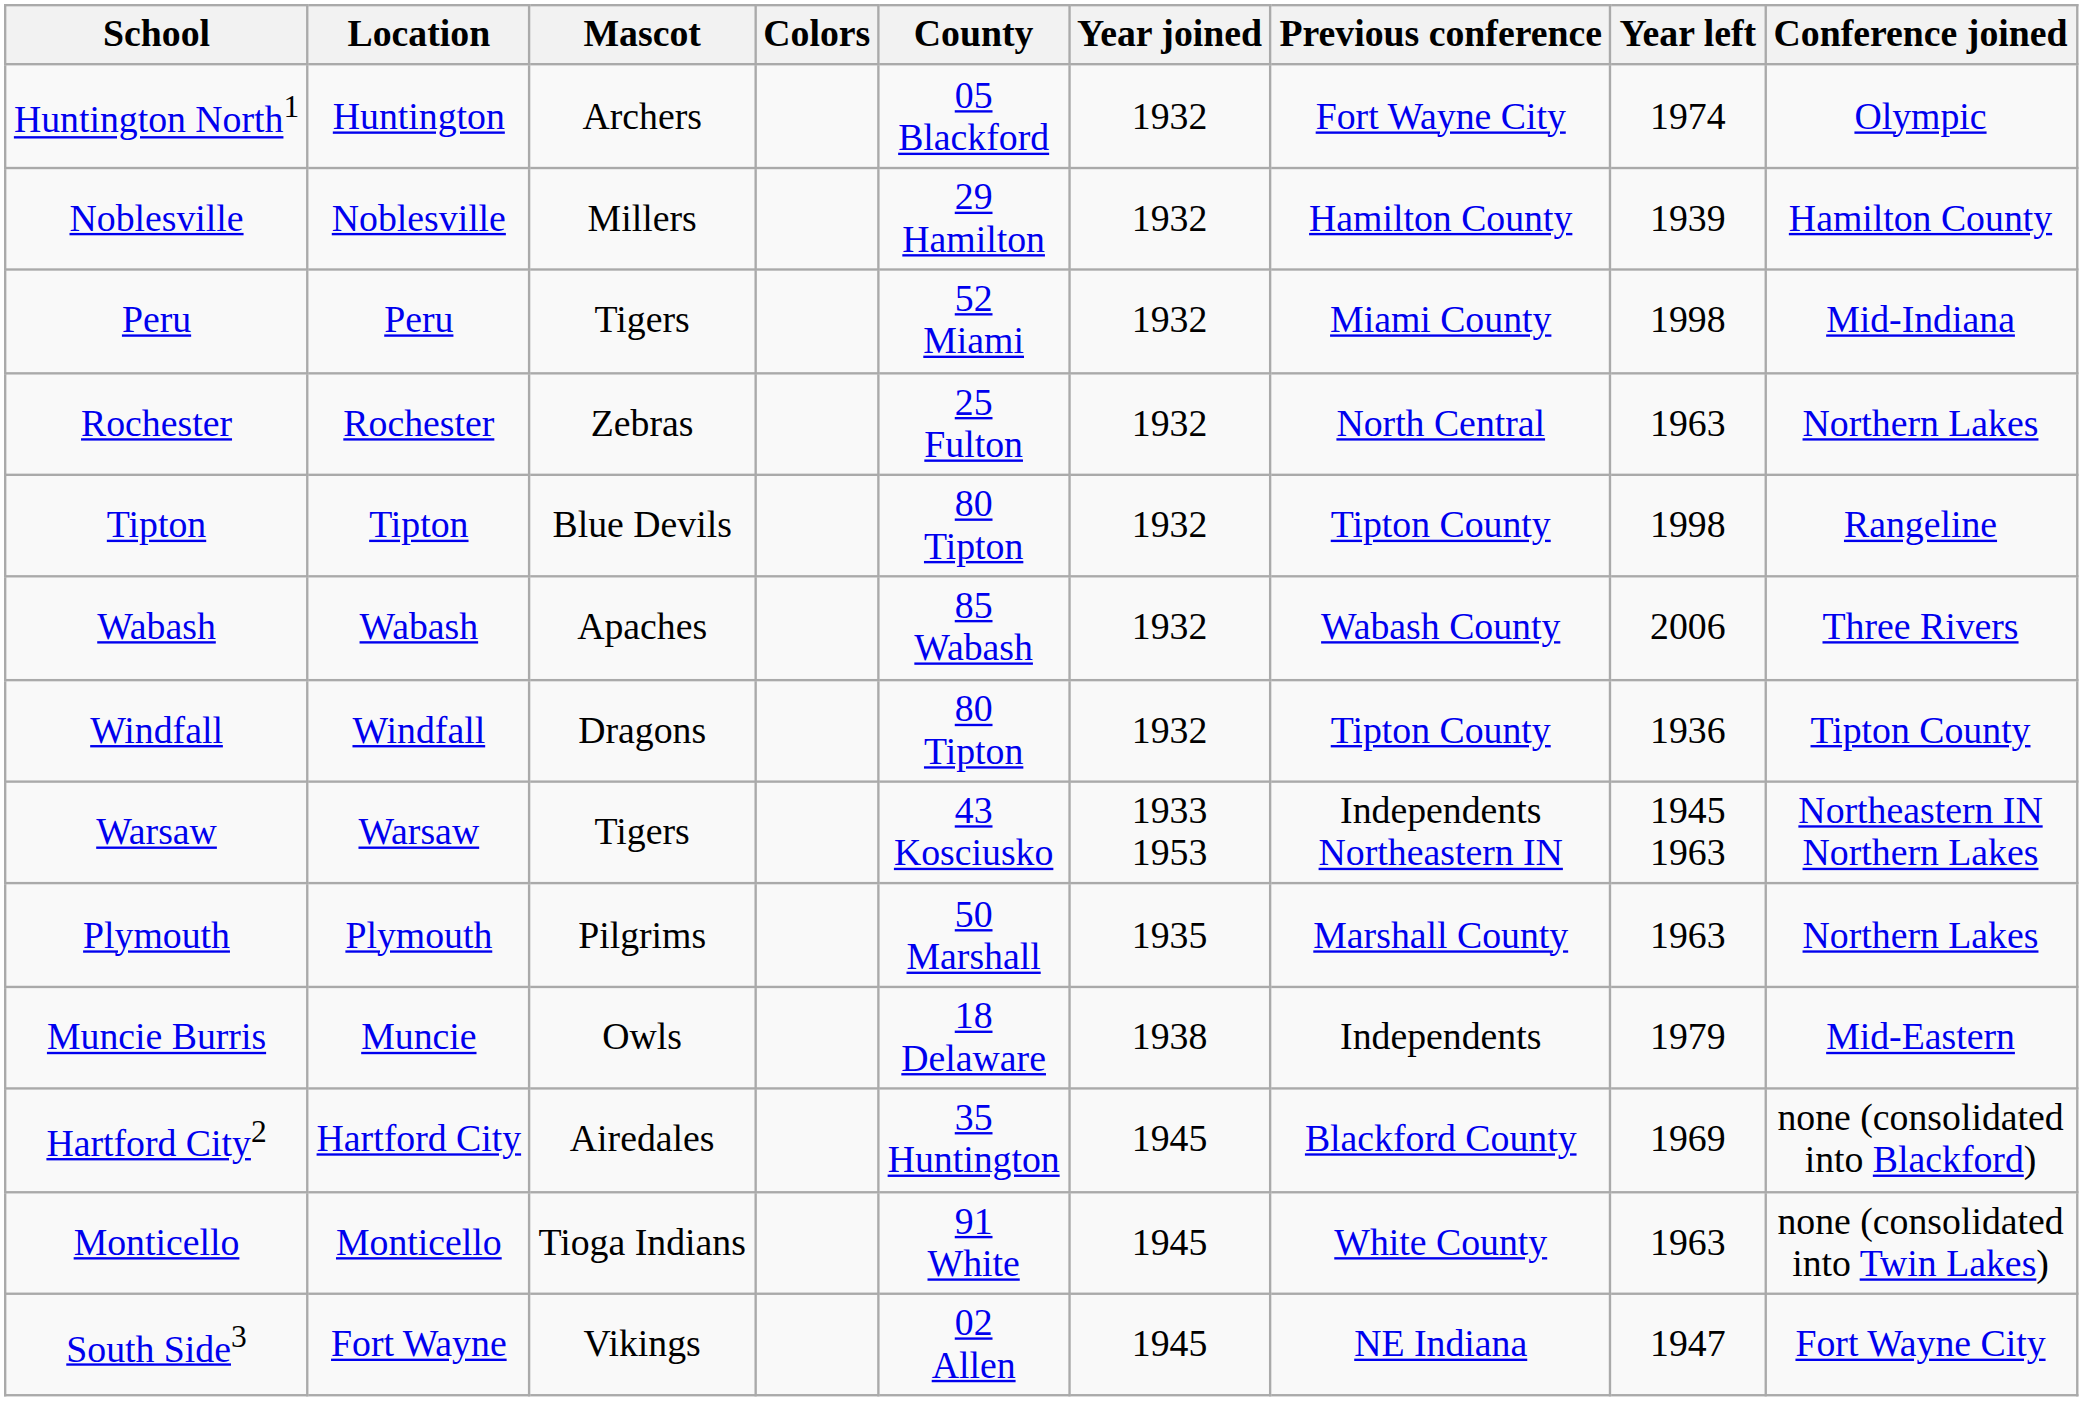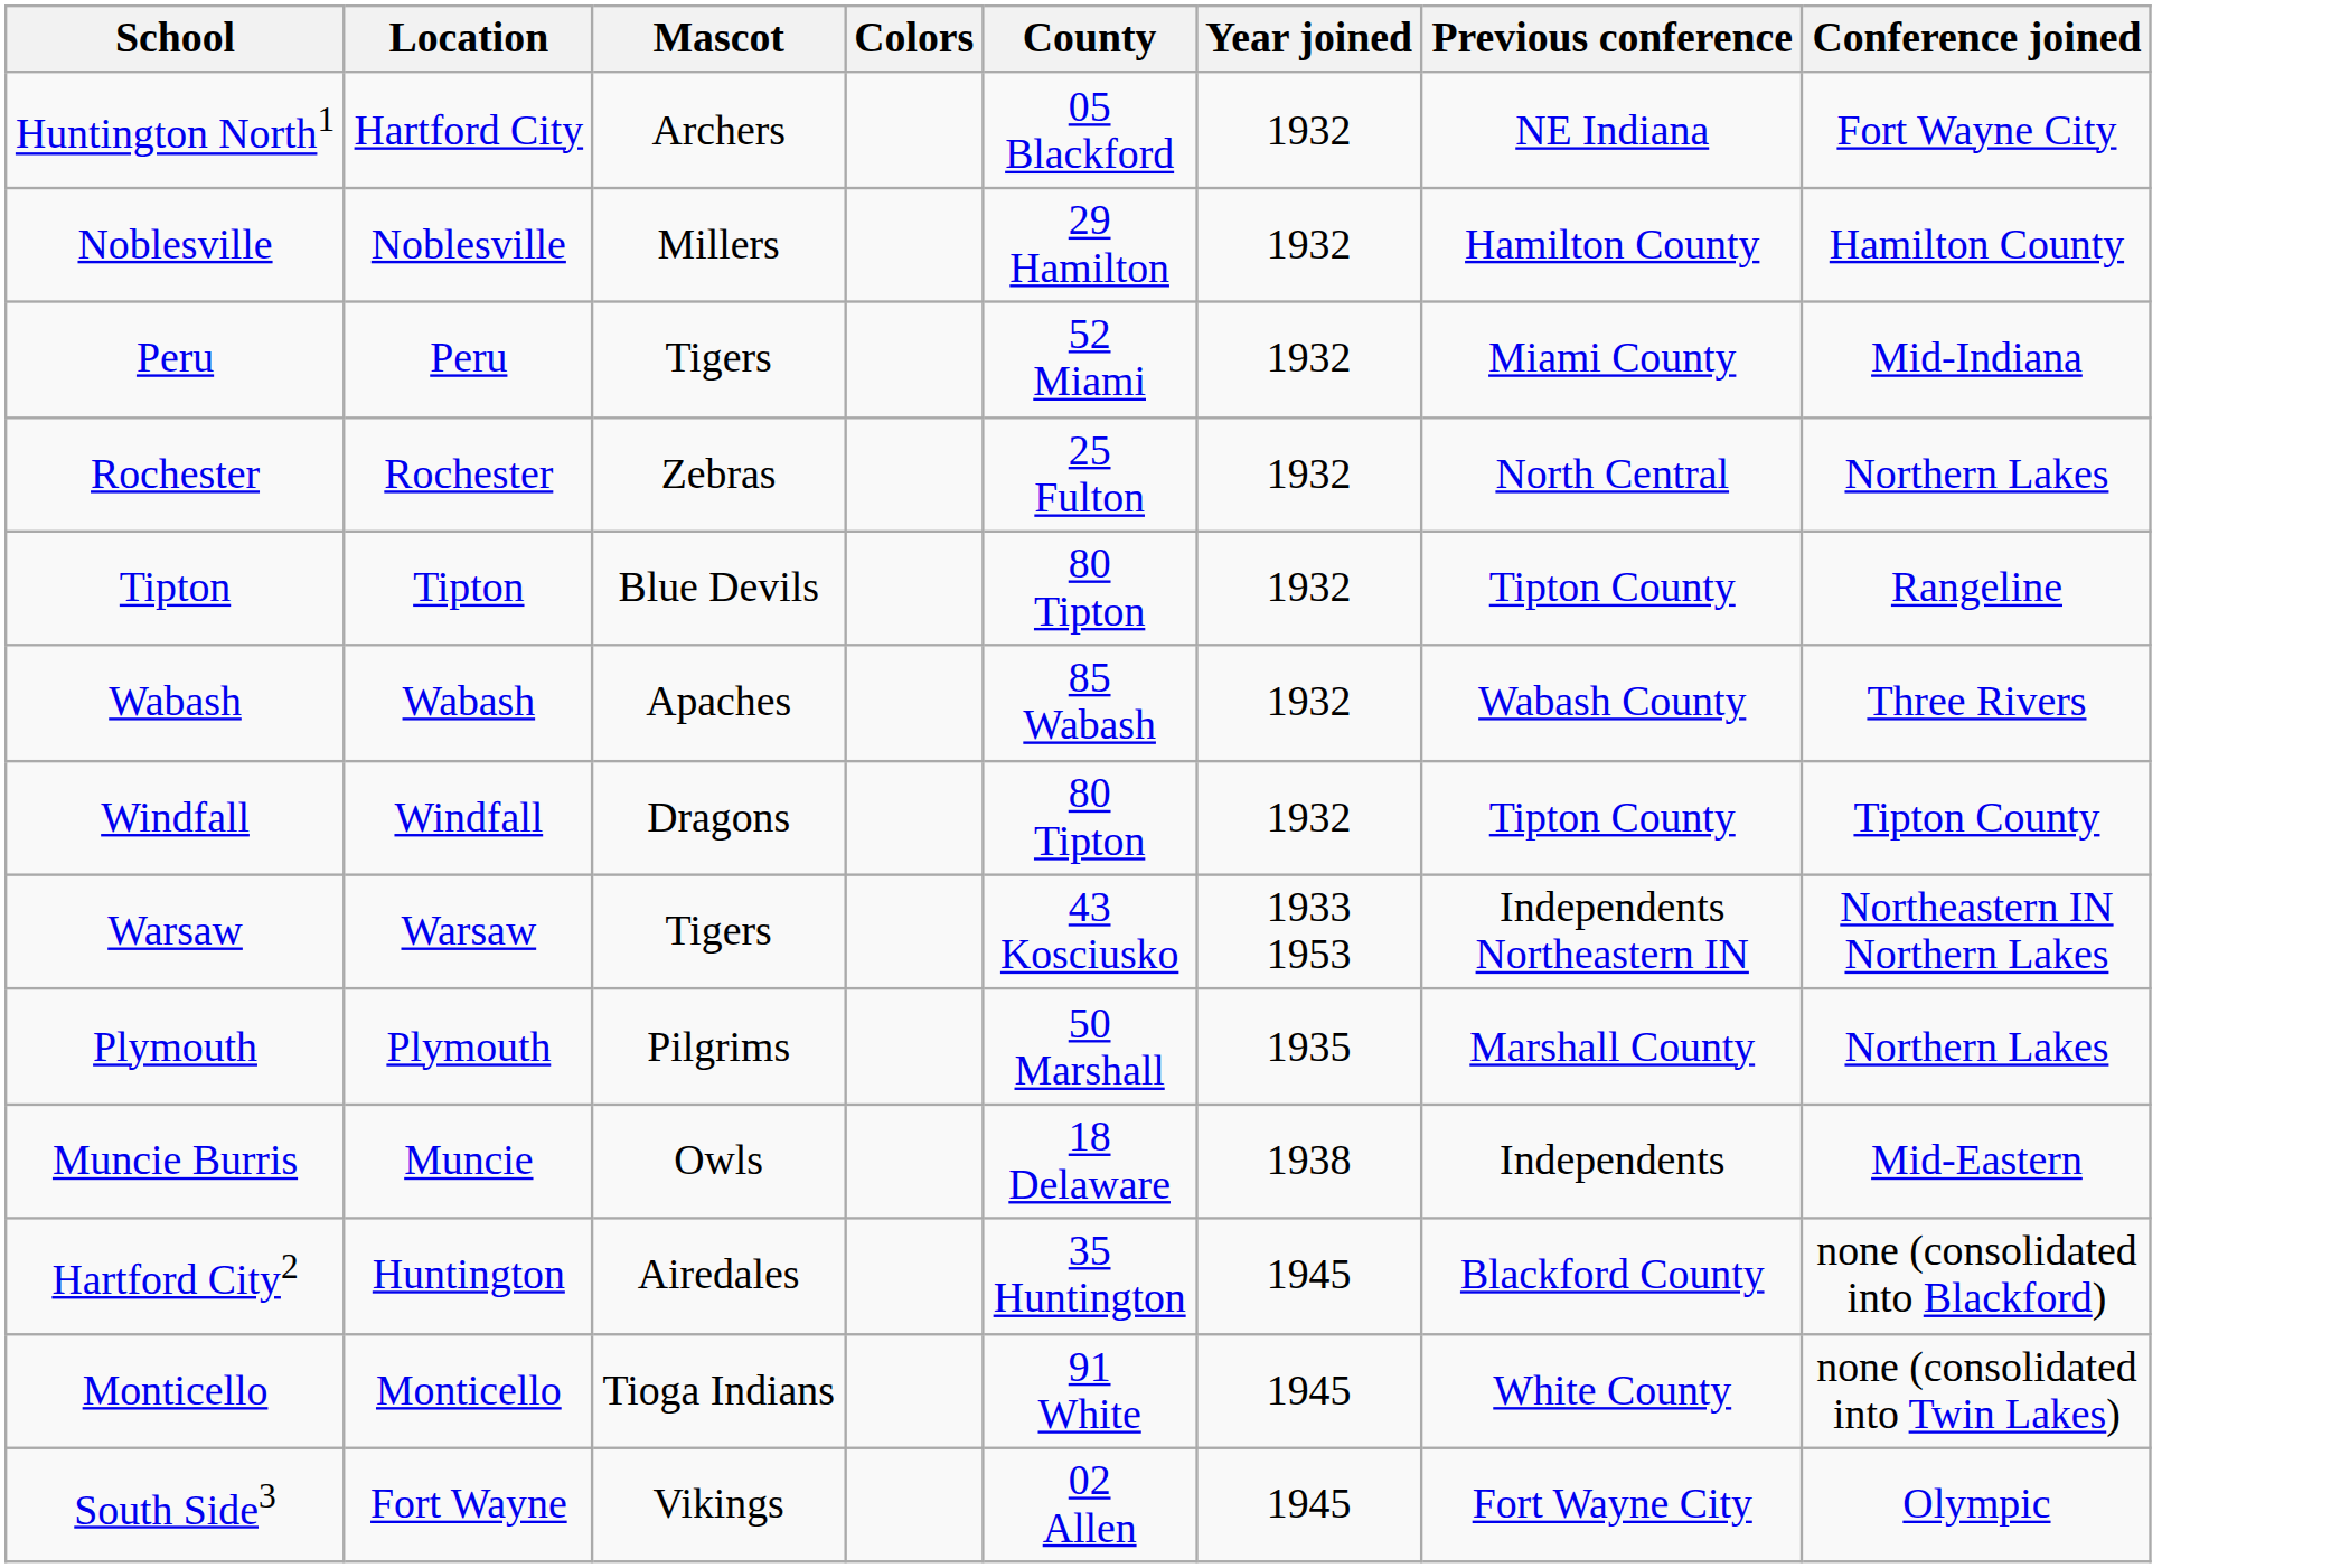 <table class="wikitable" style="text-align:center">
 <tr>
 <th>School</th>
 <th>Location</th>
 <th>Mascot</th>
 <th>Colors</th>
 <th>County</th>
 <th>Year joined</th>
 <th>Previous conference</th>
-<th>Year left</th>
 <th>Conference joined</th>
 </tr>
 <tr>
 <td><a href='#'>Huntington North</a><sup>1</sup></td>
-<td><a href='#'>Huntington</a></td>
+<td><a href='#'>Hartford City</a></td>
 <td>Archers</td>
 <td> </td>
 <td><a href='#'>05 <br> Blackford</a></td>
 <td>1932</td>
+<td><a href='#'>NE Indiana</a></td>
 <td><a href='#'>Fort Wayne City</a></td>
-<td>1974</td>
-<td><a href='#'>Olympic</a></td>
 </tr>
 <tr>
 <td><a href='#'>Noblesville</a></td>
 <td><a href='#'>Noblesville</a></td>
 <td>Millers</td>
 <td> </td>
 <td><a href='#'>29 <br> Hamilton</a></td>
 <td>1932</td>
 <td><a href='#'>Hamilton County</a></td>
-<td>1939</td>
 <td><a href='#'>Hamilton County</a></td>
 </tr>
 <tr>
 <td><a href='#'>Peru</a></td>
 <td><a href='#'>Peru</a></td>
 <td>Tigers</td>
 <td> </td>
 <td><a href='#'>52 <br> Miami</a></td>
 <td>1932</td>
 <td><a href='#'>Miami County</a></td>
-<td>1998</td>
 <td><a href='#'>Mid-Indiana</a></td>
 </tr>
 <tr>
 <td><a href='#'>Rochester</a></td>
 <td><a href='#'>Rochester</a></td>
 <td>Zebras</td>
 <td> </td>
 <td><a href='#'>25 <br> Fulton</a></td>
 <td>1932</td>
 <td><a href='#'>North Central</a></td>
-<td>1963</td>
 <td><a href='#'>Northern Lakes</a></td>
 </tr>
 <tr>
 <td><a href='#'>Tipton</a></td>
 <td><a href='#'>Tipton</a></td>
 <td>Blue Devils</td>
 <td> </td>
 <td><a href='#'>80 <br> Tipton</a></td>
 <td>1932</td>
 <td><a href='#'>Tipton County</a></td>
-<td>1998</td>
 <td><a href='#'>Rangeline</a></td>
 </tr>
 <tr>
 <td><a href='#'>Wabash</a></td>
 <td><a href='#'>Wabash</a></td>
 <td>Apaches</td>
 <td> </td>
 <td><a href='#'>85 <br> Wabash</a></td>
 <td>1932</td>
 <td><a href='#'>Wabash County</a></td>
-<td>2006</td>
 <td><a href='#'>Three Rivers</a></td>
 </tr>
 <tr>
 <td><a href='#'>Windfall</a></td>
 <td><a href='#'>Windfall</a></td>
 <td>Dragons</td>
 <td> </td>
 <td><a href='#'>80 <br> Tipton</a></td>
 <td>1932</td>
 <td><a href='#'>Tipton County</a></td>
-<td>1936</td>
 <td><a href='#'>Tipton County</a></td>
 </tr>
 <tr>
 <td><a href='#'>Warsaw</a></td>
 <td><a href='#'>Warsaw</a></td>
 <td>Tigers</td>
 <td> </td>
 <td><a href='#'>43 <br> Kosciusko</a></td>
 <td>1933 <br> 1953</td>
 <td>Independents <br> <a href='#'>Northeastern IN</a></td>
-<td>1945 <br> 1963</td>
 <td><a href='#'>Northeastern IN</a> <br> <a href='#'>Northern Lakes</a></td>
 </tr>
 <tr>
 <td><a href='#'>Plymouth</a></td>
 <td><a href='#'>Plymouth</a></td>
 <td>Pilgrims</td>
 <td> </td>
 <td><a href='#'>50 <br> Marshall</a></td>
 <td>1935</td>
 <td><a href='#'>Marshall County</a></td>
-<td>1963</td>
 <td><a href='#'>Northern Lakes</a></td>
 </tr>
 <tr>
 <td><a href='#'>Muncie Burris</a></td>
 <td><a href='#'>Muncie</a></td>
 <td>Owls</td>
 <td> </td>
 <td><a href='#'>18 <br> Delaware</a></td>
 <td>1938</td>
 <td>Independents</td>
-<td>1979</td>
 <td><a href='#'>Mid-Eastern</a></td>
 </tr>
 <tr>
 <td><a href='#'>Hartford City</a><sup>2</sup></td>
-<td><a href='#'>Hartford City</a></td>
+<td><a href='#'>Huntington</a></td>
 <td>Airedales</td>
 <td> </td>
 <td><a href='#'>35 <br> Huntington</a></td>
 <td>1945</td>
 <td><a href='#'>Blackford County</a></td>
-<td>1969</td>
 <td>none (consolidated <br> into <a href='#'>Blackford</a>)</td>
 </tr>
 <tr>
 <td><a href='#'>Monticello</a></td>
 <td><a href='#'>Monticello</a></td>
 <td>Tioga Indians</td>
 <td> </td>
 <td><a href='#'>91 <br> White</a></td>
 <td>1945</td>
 <td><a href='#'>White County</a></td>
-<td>1963</td>
 <td>none (consolidated <br> into <a href='#'>Twin Lakes</a>)</td>
 </tr>
 <tr>
 <td><a href='#'>South Side</a><sup>3</sup></td>
 <td><a href='#'>Fort Wayne</a></td>
 <td>Vikings</td>
 <td> </td>
 <td><a href='#'>02 <br> Allen</a></td>
 <td>1945</td>
-<td><a href='#'>NE Indiana</a></td>
-<td>1947</td>
 <td><a href='#'>Fort Wayne City</a></td>
+<td><a href='#'>Olympic</a></td>
 </tr>
 </table>
